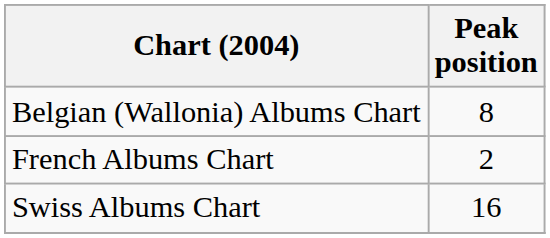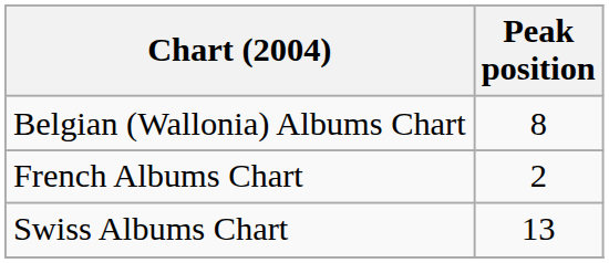 <table class="wikitable">
 <tr>
 <th>Chart (2004)</th>
 <th align="center">Peak<br>position</th>
 </tr>
 <tr>
 <td align="left">Belgian (Wallonia) Albums Chart</td>
 <td align="center">8</td>
 </tr>
 <tr>
 <td align="left">French Albums Chart</td>
 <td align="center">2</td>
 </tr>
 <tr>
 <td align="left">Swiss Albums Chart</td>
-<td align="center">16</td>
+<td align="center">13</td>
 </tr>
 <tr>
 </tr>
 </table>
